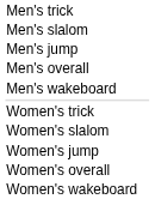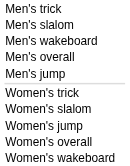 <table>
 <tr>
 <td>Men's trick</td>
 <td></td>
 <td></td>
 <td></td>
 </tr>
 <tr>
 <td>Men's slalom</td>
 <td></td>
 <td></td>
 <td></td>
 </tr>
 <tr>
-<td>Men's jump</td>
+<td>Men's wakeboard</td>
 <td></td>
 <td></td>
 <td></td>
 </tr>
 <tr>
 <td>Men's overall</td>
 <td></td>
 <td></td>
 <td></td>
 </tr>
 <tr>
-<td>Men's wakeboard</td>
+<td>Men's jump</td>
 <td></td>
 <td></td>
 <td></td>
 </tr>
 <tr bgcolor=#dddddd>
 <td colspan=4></td>
 </tr>
 <tr>
 <td>Women's trick</td>
 <td></td>
 <td></td>
 <td></td>
 </tr>
 <tr>
 <td>Women's slalom</td>
 <td></td>
 <td></td>
 <td></td>
 </tr>
 <tr>
 <td>Women's jump</td>
 <td></td>
 <td></td>
 <td></td>
 </tr>
 <tr>
 <td>Women's overall</td>
 <td></td>
 <td></td>
 <td></td>
 </tr>
 <tr>
 <td>Women's wakeboard</td>
 <td></td>
 <td></td>
 <td></td>
 </tr>
 </table>
